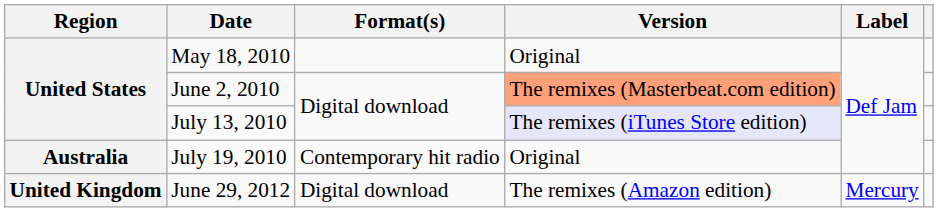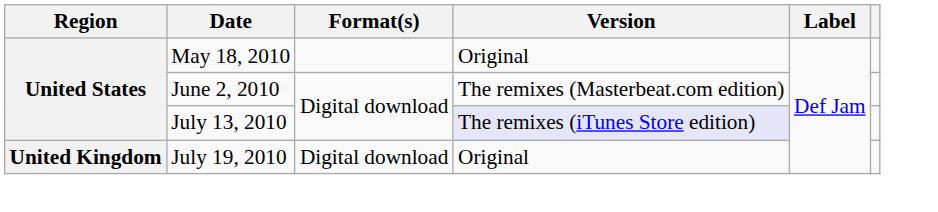 <table class="wikitable plainrowheaders">
 <tr>
 <th scope="col">Region</th>
 <th scope="col">Date</th>
 <th scope="col">Format(s)</th>
 <th scope="col">Version</th>
 <th scope="col">Label</th>
 <th scope="col"></th>
 </tr>
 <tr>
 <th scope="row" rowspan="3">United States</th>
 <td>May 18, 2010</td>
 <td></td>
 <td>Original</td>
 <td rowspan="4"><a href='#'>Def Jam</a></td>
 <td align="center"></td>
 </tr>
 <tr>
 <td>June 2, 2010</td>
 <td rowspan="2">Digital download</td>
-<td style="background: lightsalmon;">The remixes (Masterbeat.com edition)</td>
+<td>The remixes (Masterbeat.com edition)</td>
 <td align="center"></td>
 </tr>
 <tr>
 <td>July 13, 2010</td>
 <td style="background: lavender;">The remixes (<a href='#'>iTunes Store</a> edition)</td>
 <td align="center"></td>
 </tr>
 <tr>
-<th scope="row">Australia</th>
+<th scope="row">United Kingdom</th>
 <td>July 19, 2010</td>
-<td>Contemporary hit radio</td>
+<td>Digital download</td>
 <td>Original</td>
 <td align="center"></td>
 </tr>
-<tr>
-<th scope="row">United Kingdom</th>
-<td>June 29, 2012</td>
-<td>Digital download</td>
-<td>The remixes (<a href='#'>Amazon</a> edition)</td>
-<td><a href='#'>Mercury</a></td>
-<td align="center"></td>
-</tr>
 </table>
